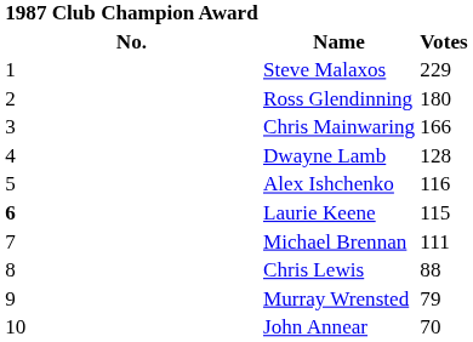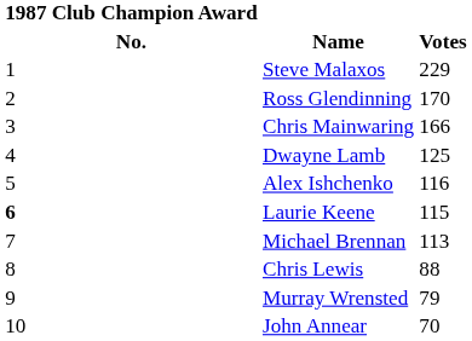 <table>
 <tr>
 <th>1987 Club Champion Award</th>
 </tr>
 <tr>
 <th>No.</th>
 <th>Name</th>
 <th>Votes</th>
 </tr>
 <tr>
 <td>1</td>
 <td><a href='#'>Steve Malaxos</a></td>
 <td>229</td>
 </tr>
 <tr>
 <td>2</td>
 <td><a href='#'>Ross Glendinning</a></td>
-<td>180</td>
+<td>170</td>
 </tr>
 <tr>
 <td>3</td>
 <td><a href='#'>Chris Mainwaring</a></td>
 <td>166</td>
 </tr>
 <tr>
 <td>4</td>
 <td><a href='#'>Dwayne Lamb</a></td>
-<td>128</td>
+<td>125</td>
 </tr>
 <tr>
 <td>5</td>
 <td><a href='#'>Alex Ishchenko</a></td>
 <td>116</td>
 </tr>
 <tr>
 <td><strong>6</strong></td>
 <td><a href='#'>Laurie Keene</a></td>
 <td>115</td>
 </tr>
 <tr>
 <td>7</td>
 <td><a href='#'>Michael Brennan</a></td>
-<td>111</td>
+<td>113</td>
 </tr>
 <tr>
 <td>8</td>
 <td><a href='#'>Chris Lewis</a></td>
 <td>88</td>
 </tr>
 <tr>
 <td>9</td>
 <td><a href='#'>Murray Wrensted</a></td>
 <td>79</td>
 </tr>
 <tr>
 <td>10</td>
 <td><a href='#'>John Annear</a></td>
 <td>70</td>
 </tr>
 </table>
